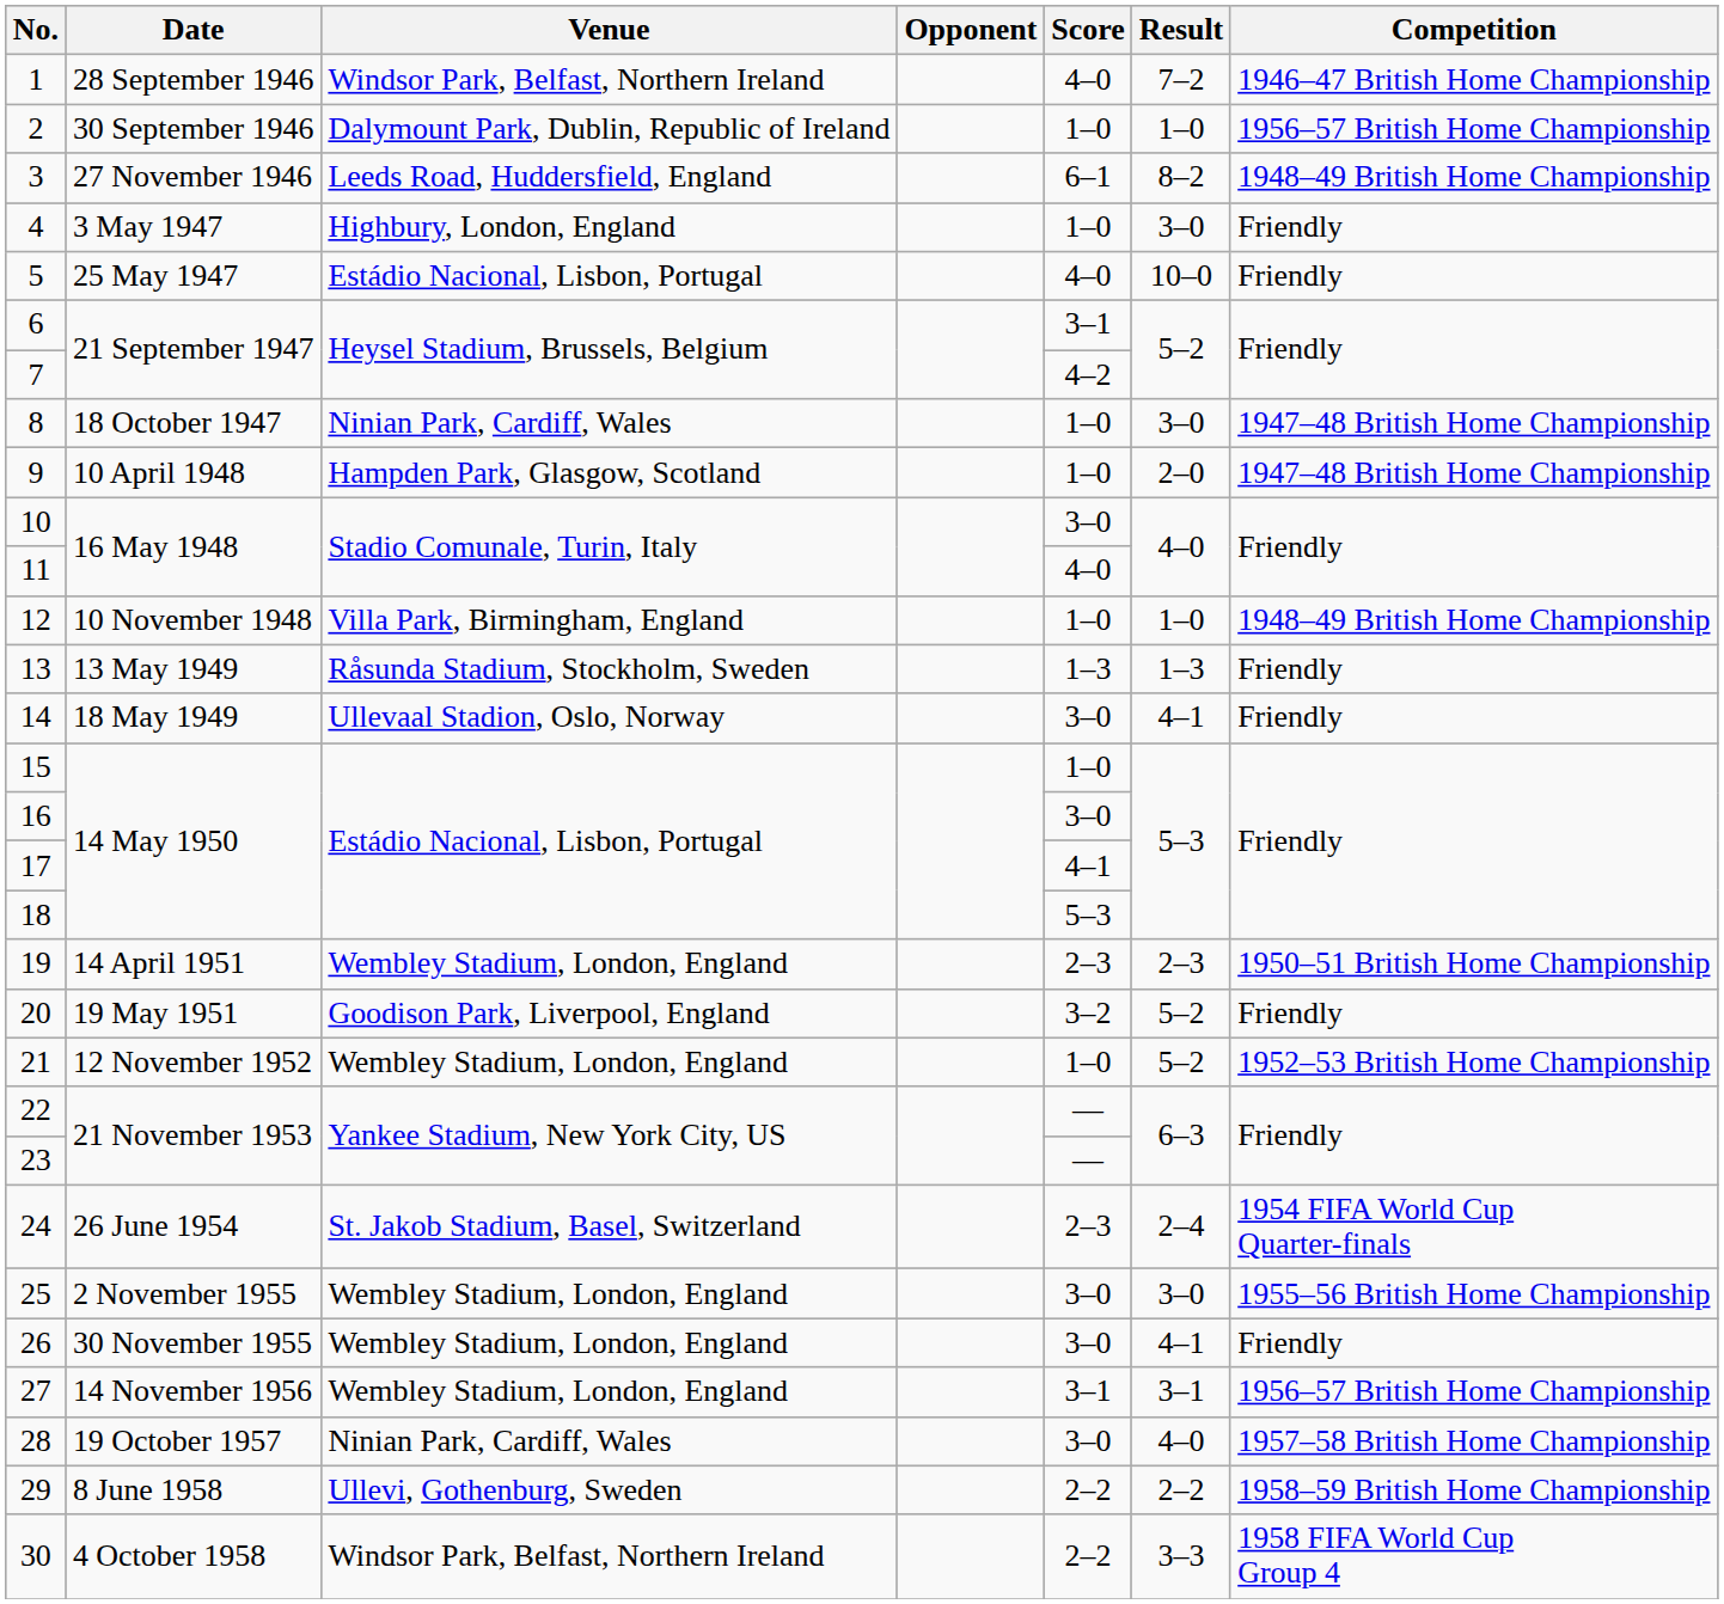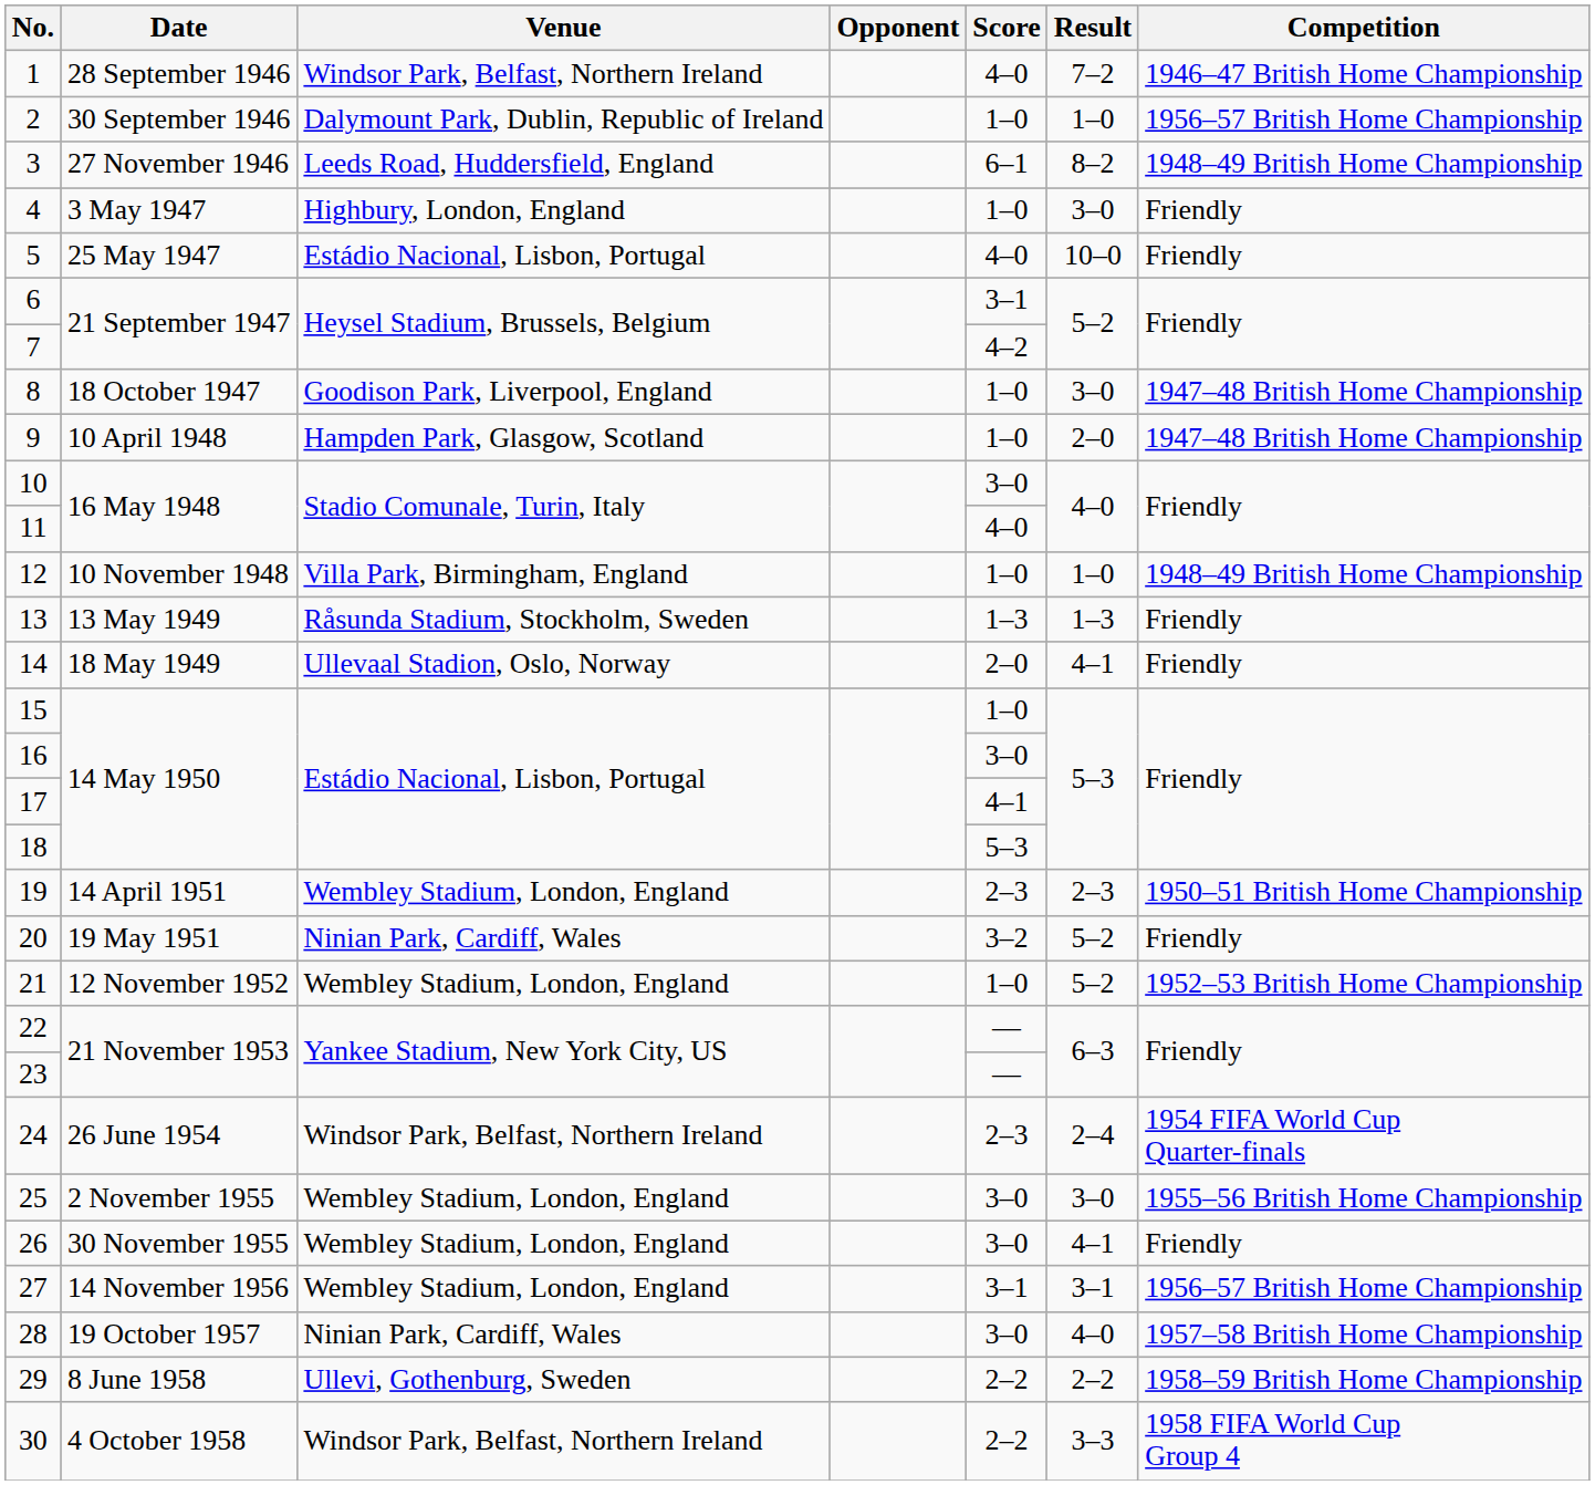 <table class="wikitable sortable">
 <tr>
 <th scope="col">No.</th>
 <th scope="col">Date</th>
 <th scope="col">Venue</th>
 <th scope="col">Opponent</th>
 <th scope="col">Score</th>
 <th scope="col">Result</th>
 <th scope="col">Competition</th>
 </tr>
 <tr>
 <td align="center">1</td>
 <td>28 September 1946</td>
 <td><a href='#'>Windsor Park</a>, <a href='#'>Belfast</a>, Northern Ireland</td>
 <td></td>
 <td align="center">4–0</td>
 <td align="center">7–2</td>
 <td><a href='#'>1946–47 British Home Championship</a></td>
 </tr>
 <tr>
 <td align="center">2</td>
 <td>30 September 1946</td>
 <td><a href='#'>Dalymount Park</a>, Dublin, Republic of Ireland</td>
 <td></td>
 <td align="center">1–0</td>
 <td align="center">1–0</td>
 <td><a href='#'>1956–57 British Home Championship</a></td>
 </tr>
 <tr>
 <td align="center">3</td>
 <td>27 November 1946</td>
 <td><a href='#'>Leeds Road</a>, <a href='#'>Huddersfield</a>, England</td>
 <td></td>
 <td align="center">6–1</td>
 <td align="center">8–2</td>
 <td><a href='#'>1948–49 British Home Championship</a></td>
 </tr>
 <tr>
 <td align="center">4</td>
 <td>3 May 1947</td>
 <td><a href='#'>Highbury</a>, London, England</td>
 <td></td>
 <td align="center">1–0</td>
 <td align="center">3–0</td>
 <td>Friendly</td>
 </tr>
 <tr>
 <td align="center">5</td>
 <td>25 May 1947</td>
 <td><a href='#'>Estádio Nacional</a>, Lisbon, Portugal</td>
 <td></td>
 <td align="center">4–0</td>
 <td align="center">10–0</td>
 <td>Friendly</td>
 </tr>
 <tr>
 <td align="center">6</td>
 <td rowspan="2">21 September 1947</td>
 <td rowspan="2"><a href='#'>Heysel Stadium</a>, Brussels, Belgium</td>
 <td rowspan="2"></td>
 <td align="center">3–1</td>
 <td rowspan="2" style="text-align:center">5–2</td>
 <td rowspan="2">Friendly</td>
 </tr>
 <tr>
 <td align="center">7</td>
 <td align="center">4–2</td>
 </tr>
 <tr>
 <td align="center">8</td>
 <td>18 October 1947</td>
-<td><a href='#'>Ninian Park</a>, <a href='#'>Cardiff</a>, Wales</td>
+<td><a href='#'>Goodison Park</a>, Liverpool, England</td>
 <td></td>
 <td align="center">1–0</td>
 <td align="center">3–0</td>
 <td><a href='#'>1947–48 British Home Championship</a></td>
 </tr>
 <tr>
 <td align="center">9</td>
 <td>10 April 1948</td>
 <td><a href='#'>Hampden Park</a>, Glasgow, Scotland</td>
 <td></td>
 <td align="center">1–0</td>
 <td align="center">2–0</td>
 <td><a href='#'>1947–48 British Home Championship</a></td>
 </tr>
 <tr>
 <td align="center">10</td>
 <td rowspan="2">16 May 1948</td>
 <td rowspan="2"><a href='#'>Stadio Comunale</a>, <a href='#'>Turin</a>, Italy</td>
 <td rowspan="2"></td>
 <td align="center">3–0</td>
 <td rowspan="2" style="text-align:center">4–0</td>
 <td rowspan="2">Friendly</td>
 </tr>
 <tr>
 <td align="center">11</td>
 <td align="center">4–0</td>
 </tr>
 <tr>
 <td align="center">12</td>
 <td>10 November 1948</td>
 <td><a href='#'>Villa Park</a>, Birmingham, England</td>
 <td></td>
 <td align="center">1–0</td>
 <td align="center">1–0</td>
 <td><a href='#'>1948–49 British Home Championship</a></td>
 </tr>
 <tr>
 <td align="center">13</td>
 <td>13 May 1949</td>
 <td><a href='#'>Råsunda Stadium</a>, Stockholm, Sweden</td>
 <td></td>
 <td align="center">1–3</td>
 <td align="center">1–3</td>
 <td>Friendly</td>
 </tr>
 <tr>
 <td align="center">14</td>
 <td>18 May 1949</td>
 <td><a href='#'>Ullevaal Stadion</a>, Oslo, Norway</td>
 <td></td>
-<td align="center">3–0</td>
+<td align="center">2–0</td>
 <td align="center">4–1</td>
 <td>Friendly</td>
 </tr>
 <tr>
 <td align="center">15</td>
 <td rowspan="4">14 May 1950</td>
 <td rowspan="4"><a href='#'>Estádio Nacional</a>, Lisbon, Portugal</td>
 <td rowspan="4"></td>
 <td align="center">1–0</td>
 <td rowspan="4" style="text-align:center">5–3</td>
 <td rowspan="4">Friendly</td>
 </tr>
 <tr>
 <td align="center">16</td>
 <td align="center">3–0</td>
 </tr>
 <tr>
 <td align="center">17</td>
 <td align="center">4–1</td>
 </tr>
 <tr>
 <td align="center">18</td>
 <td align="center">5–3</td>
 </tr>
 <tr>
 <td align="center">19</td>
 <td>14 April 1951</td>
 <td><a href='#'>Wembley Stadium</a>, London, England</td>
 <td></td>
 <td align="center">2–3</td>
 <td align="center">2–3</td>
 <td><a href='#'>1950–51 British Home Championship</a></td>
 </tr>
 <tr>
 <td align="center">20</td>
 <td>19 May 1951</td>
-<td><a href='#'>Goodison Park</a>, Liverpool, England</td>
+<td><a href='#'>Ninian Park</a>, <a href='#'>Cardiff</a>, Wales</td>
 <td></td>
 <td align="center">3–2</td>
 <td align="center">5–2</td>
 <td>Friendly</td>
 </tr>
 <tr>
 <td align="center">21</td>
 <td>12 November 1952</td>
 <td>Wembley Stadium, London, England</td>
 <td></td>
 <td align="center">1–0</td>
 <td align="center">5–2</td>
 <td><a href='#'>1952–53 British Home Championship</a></td>
 </tr>
 <tr>
 <td align="center">22</td>
 <td rowspan="2">21 November 1953</td>
 <td rowspan="2"><a href='#'>Yankee Stadium</a>, New York City, US</td>
 <td rowspan="2"></td>
 <td align="center">—</td>
 <td rowspan="2" style="text-align:center">6–3</td>
 <td rowspan="2">Friendly</td>
 </tr>
 <tr>
 <td align="center">23</td>
 <td align="center">—</td>
 </tr>
 <tr>
 <td align="center">24</td>
 <td>26 June 1954</td>
-<td><a href='#'>St. Jakob Stadium</a>, <a href='#'>Basel</a>, Switzerland</td>
+<td>Windsor Park, Belfast, Northern Ireland</td>
 <td></td>
 <td align="center">2–3</td>
 <td align="center">2–4</td>
 <td><a href='#'>1954 FIFA World Cup</a><br><a href='#'>Quarter-finals</a></td>
 </tr>
 <tr>
 <td align="center">25</td>
 <td>2 November 1955</td>
 <td>Wembley Stadium, London, England</td>
 <td></td>
 <td align="center">3–0</td>
 <td align="center">3–0</td>
 <td><a href='#'>1955–56 British Home Championship</a></td>
 </tr>
 <tr>
 <td align="center">26</td>
 <td>30 November 1955</td>
 <td>Wembley Stadium, London, England</td>
 <td></td>
 <td align="center">3–0</td>
 <td align="center">4–1</td>
 <td>Friendly</td>
 </tr>
 <tr>
 <td align="center">27</td>
 <td>14 November 1956</td>
 <td>Wembley Stadium, London, England</td>
 <td></td>
 <td align="center">3–1</td>
 <td align="center">3–1</td>
 <td><a href='#'>1956–57 British Home Championship</a></td>
 </tr>
 <tr>
 <td align="center">28</td>
 <td>19 October 1957</td>
 <td>Ninian Park, Cardiff, Wales</td>
 <td></td>
 <td align="center">3–0</td>
 <td align="center">4–0</td>
 <td><a href='#'>1957–58 British Home Championship</a></td>
 </tr>
 <tr>
 <td align="center">29</td>
 <td>8 June 1958</td>
 <td><a href='#'>Ullevi</a>, <a href='#'>Gothenburg</a>, Sweden</td>
 <td></td>
 <td align="center">2–2</td>
 <td align="center">2–2</td>
 <td><a href='#'>1958–59 British Home Championship</a></td>
 </tr>
 <tr>
 <td align="center">30</td>
 <td>4 October 1958</td>
 <td>Windsor Park, Belfast, Northern Ireland</td>
 <td></td>
 <td align="center">2–2</td>
 <td align="center">3–3</td>
 <td><a href='#'>1958 FIFA World Cup</a><br><a href='#'>Group 4</a></td>
 </tr>
 </table>
